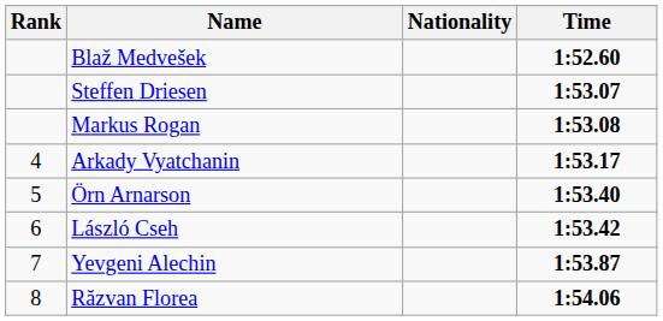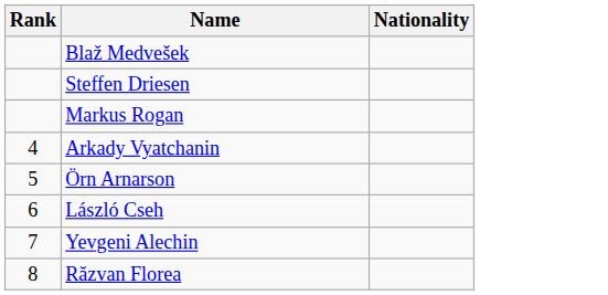 <table class="wikitable">
 <tr>
 <th>Rank</th>
 <th style="width: 15em">Name</th>
 <th>Nationality</th>
-<th style="width: 6em">Time</th>
 </tr>
 <tr>
 <td align="center"></td>
 <td><a href='#'>Blaž Medvešek</a></td>
 <td></td>
-<td align="center"><strong>1:52.60</strong></td>
 </tr>
 <tr>
 <td align="center"></td>
 <td><a href='#'>Steffen Driesen</a></td>
 <td></td>
-<td align="center"><strong>1:53.07</strong></td>
 </tr>
 <tr>
 <td align="center"></td>
 <td><a href='#'>Markus Rogan</a></td>
 <td></td>
-<td align="center"><strong>1:53.08</strong></td>
 </tr>
 <tr>
 <td align="center">4</td>
 <td><a href='#'>Arkady Vyatchanin</a></td>
 <td></td>
-<td align="center"><strong>1:53.17</strong></td>
 </tr>
 <tr>
 <td align="center">5</td>
 <td><a href='#'>Örn Arnarson</a></td>
 <td></td>
-<td align="center"><strong>1:53.40</strong></td>
 </tr>
 <tr>
 <td align="center">6</td>
 <td><a href='#'>László Cseh</a></td>
 <td></td>
-<td align="center"><strong>1:53.42</strong></td>
 </tr>
 <tr>
 <td align="center">7</td>
 <td><a href='#'>Yevgeni Alechin</a></td>
 <td></td>
-<td align="center"><strong>1:53.87</strong></td>
 </tr>
 <tr>
 <td align="center">8</td>
 <td><a href='#'>Răzvan Florea</a></td>
 <td></td>
-<td align="center"><strong>1:54.06</strong></td>
 </tr>
 </table>
